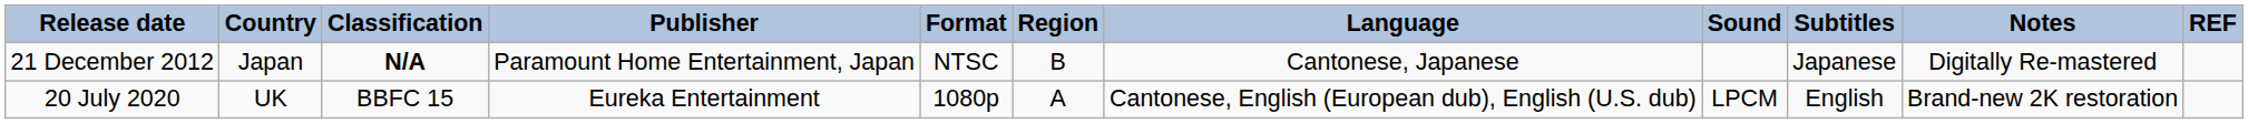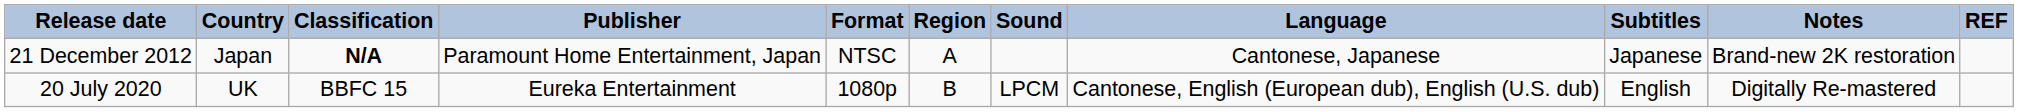 <table class="wikitable">
 <tr>
 <th style="background:#B0C4DE;">Release date<br></th>
 <th style="background:#B0C4DE;">Country<br></th>
 <th style="background:#B0C4DE;">Classification<br></th>
 <th style="background:#B0C4DE;">Publisher <br></th>
 <th style="background:#B0C4DE;">Format <br></th>
 <th style="background:#B0C4DE;">Region <br></th>
+<th style="background:#B0C4DE;">Sound <br></th>
 <th style="background:#B0C4DE;">Language<br></th>
-<th style="background:#B0C4DE;">Sound <br></th>
 <th style="background:#B0C4DE;">Subtitles <br></th>
 <th style="background:#B0C4DE;">Notes<br></th>
 <th style="background:#B0C4DE;">REF</th>
 </tr>
 <tr style="text-align:center;">
 <td>21 December 2012</td>
 <td>Japan</td>
 <td><strong>N/A</strong></td>
 <td>Paramount Home Entertainment, Japan</td>
 <td>NTSC</td>
-<td>B</td>
+<td>A</td>
+<td></td>
 <td>Cantonese, Japanese</td>
-<td></td>
 <td>Japanese</td>
-<td>Digitally Re-mastered</td>
+<td>Brand-new 2K restoration</td>
 <td></td>
 </tr>
 <tr style="text-align:center;">
 <td>20 July 2020</td>
 <td>UK</td>
 <td>BBFC 15</td>
 <td>Eureka Entertainment</td>
 <td>1080p</td>
-<td>A</td>
+<td>B</td>
+<td>LPCM</td>
 <td>Cantonese, English (European dub), English (U.S. dub)</td>
-<td>LPCM</td>
 <td>English</td>
-<td>Brand-new 2K restoration</td>
+<td>Digitally Re-mastered</td>
 <td></td>
 </tr>
 </table>
